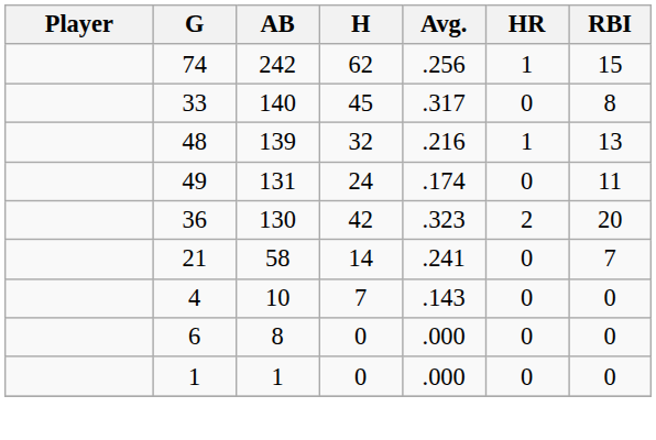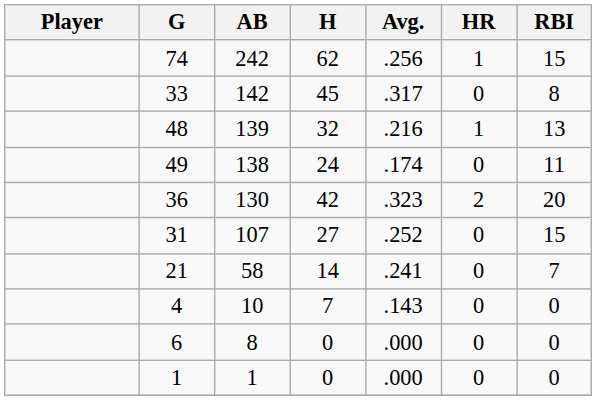 <table class="wikitable sortable">
 <tr>
 <th bgcolor="#DDDDFF" width="16%">Player</th>
 <th bgcolor="#DDDDFF" width="9%">G</th>
 <th bgcolor="#DDDDFF" width="9%">AB</th>
 <th bgcolor="#DDDDFF" width="9%">H</th>
 <th bgcolor="#DDDDFF" width="9%">Avg.</th>
 <th bgcolor="#DDDDFF" width="9%">HR</th>
 <th bgcolor="#DDDDFF" width="9%">RBI</th>
 </tr>
 <tr align="center">
 <td></td>
 <td>74</td>
 <td>242</td>
 <td>62</td>
 <td>.256</td>
 <td>1</td>
 <td>15</td>
 </tr>
 <tr align="center">
 <td></td>
 <td>33</td>
-<td>140</td>
+<td>142</td>
 <td>45</td>
 <td>.317</td>
 <td>0</td>
 <td>8</td>
 </tr>
 <tr align="center">
 <td></td>
 <td>48</td>
 <td>139</td>
 <td>32</td>
 <td>.216</td>
 <td>1</td>
 <td>13</td>
 </tr>
 <tr align="center">
 <td></td>
 <td>49</td>
-<td>131</td>
+<td>138</td>
 <td>24</td>
 <td>.174</td>
 <td>0</td>
 <td>11</td>
 </tr>
 <tr align=center>
 <td></td>
 <td>36</td>
 <td>130</td>
 <td>42</td>
 <td>.323</td>
 <td>2</td>
 <td>20</td>
+</tr>
+<tr align="center">
+<td></td>
+<td>31</td>
+<td>107</td>
+<td>27</td>
+<td>.252</td>
+<td>0</td>
+<td>15</td>
 </tr>
 <tr align="center">
 <td></td>
 <td>21</td>
 <td>58</td>
 <td>14</td>
 <td>.241</td>
 <td>0</td>
 <td>7</td>
 </tr>
 <tr align="center">
 <td></td>
 <td>4</td>
 <td>10</td>
 <td>7</td>
 <td>.143</td>
 <td>0</td>
 <td>0</td>
 </tr>
 <tr align="center">
 <td></td>
 <td>6</td>
 <td>8</td>
 <td>0</td>
 <td>.000</td>
 <td>0</td>
 <td>0</td>
 </tr>
 <tr align="center">
 <td></td>
 <td>1</td>
 <td>1</td>
 <td>0</td>
 <td>.000</td>
 <td>0</td>
 <td>0</td>
 </tr>
 <tr align="center">
 </tr>
 </table>
